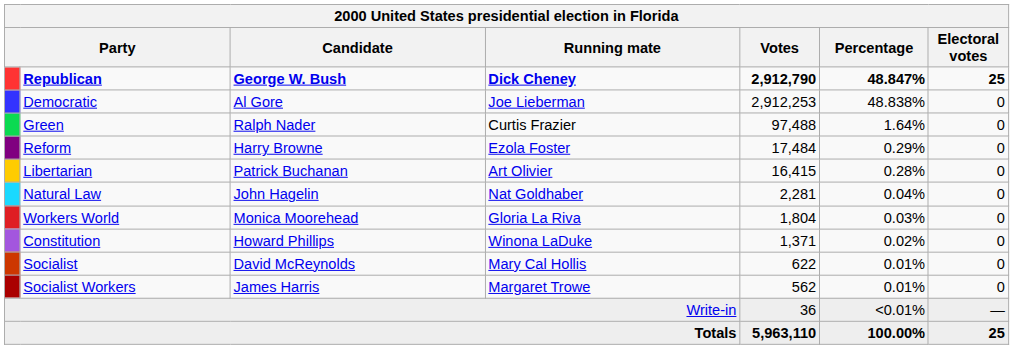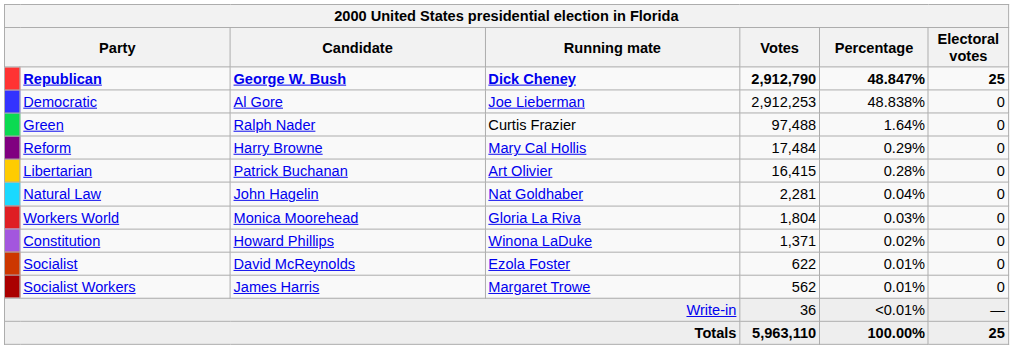 <table class="wikitable" style="font-size: 95%;">
 <tr>
 <th colspan="7">2000 United States presidential election in Florida</th>
 </tr>
 <tr>
 <th colspan="2" style="width: 15em">Party</th>
 <th style="width: 17em">Candidate</th>
 <th style="width: 17em">Running mate</th>
 <th style="width: 5em">Votes</th>
 <th style="width: 7em">Percentage</th>
 <th style="width: 5em">Electoral votes</th>
 </tr>
 <tr>
 <th style="background:#f33; width:3px;"></th>
 <td style="width: 130px"><strong><a href='#'>Republican</a></strong></td>
 <td><strong><a href='#'>George W. Bush</a></strong></td>
 <td><strong><a href='#'>Dick Cheney</a></strong></td>
 <td style="text-align:right;"><strong>2,912,790</strong></td>
 <td style="text-align:right;"><strong>48.847%</strong></td>
 <td style="text-align:right;"><strong>25</strong></td>
 </tr>
 <tr>
 <th style="background:#33f; width:3px;"></th>
 <td style="width: 130px"><a href='#'>Democratic</a></td>
 <td><a href='#'>Al Gore</a></td>
 <td><a href='#'>Joe Lieberman</a></td>
 <td style="text-align:right;">2,912,253</td>
 <td style="text-align:right;">48.838%</td>
 <td style="text-align:right;">0</td>
 </tr>
 <tr>
 <th style="background:#0bda51; width:3px;"></th>
 <td style="width: 130px"><a href='#'>Green</a></td>
 <td><a href='#'>Ralph Nader</a></td>
 <td>Curtis Frazier</td>
 <td style="text-align:right;">97,488</td>
 <td style="text-align:right;">1.64%</td>
 <td style="text-align:right;">0</td>
 </tr>
 <tr>
 <th style="background:Purple; width:3px;"></th>
 <td style="width: 130px"><a href='#'>Reform</a></td>
 <td><a href='#'>Harry Browne</a></td>
-<td><a href='#'>Ezola Foster</a></td>
+<td><a href='#'>Mary Cal Hollis</a></td>
 <td style="text-align:right;">17,484</td>
 <td style="text-align:right;">0.29%</td>
 <td style="text-align:right;">0</td>
 </tr>
 <tr>
 <th style="background-color:#FFCC00; width: 3px"></th>
 <td style="width: 130px"><a href='#'>Libertarian</a></td>
 <td><a href='#'>Patrick Buchanan</a></td>
 <td><a href='#'>Art Olivier</a></td>
 <td align="right">16,415</td>
 <td align="right">0.28%</td>
 <td align="right">0</td>
 </tr>
 <tr>
 <th style="background:#1ad9ff; width:3px;"></th>
 <td style="width: 130px"><a href='#'>Natural Law</a></td>
 <td><a href='#'>John Hagelin</a></td>
 <td><a href='#'>Nat Goldhaber</a></td>
 <td style="text-align:right;">2,281</td>
 <td style="text-align:right;">0.04%</td>
 <td style="text-align:right;">0</td>
 </tr>
 <tr>
 <th style="background:#df1e23; width:3px;"></th>
 <td style="width: 130px"><a href='#'>Workers World</a></td>
 <td><a href='#'>Monica Moorehead</a></td>
 <td><a href='#'>Gloria La Riva</a></td>
 <td style="text-align:right;">1,804</td>
 <td style="text-align:right;">0.03%</td>
 <td style="text-align:right;">0</td>
 </tr>
 <tr>
 <th style="background:#a356de; width:3px;"></th>
 <td style="width: 130px"><a href='#'>Constitution</a></td>
 <td><a href='#'>Howard Phillips</a></td>
 <td><a href='#'>Winona LaDuke</a></td>
 <td style="text-align:right;">1,371</td>
 <td style="text-align:right;">0.02%</td>
 <td style="text-align:right;">0</td>
 </tr>
 <tr>
 <th style="background:#CD3700; width:3px;"></th>
 <td style="width: 130px"><a href='#'>Socialist</a></td>
 <td><a href='#'>David McReynolds</a></td>
-<td><a href='#'>Mary Cal Hollis</a></td>
+<td><a href='#'>Ezola Foster</a></td>
 <td style="text-align:right;">622</td>
 <td style="text-align:right;">0.01%</td>
 <td style="text-align:right;">0</td>
 </tr>
 <tr>
 <th style="background:#a00; width:3px;"></th>
 <td style="width: 130px"><a href='#'>Socialist Workers</a></td>
 <td><a href='#'>James Harris</a></td>
 <td><a href='#'>Margaret Trowe</a></td>
 <td style="text-align:right;">562</td>
 <td style="text-align:right;">0.01%</td>
 <td style="text-align:right;">0</td>
 </tr>
 <tr bgcolor="#EEEEEE">
 <td colspan="4" align="right"><a href='#'>Write-in</a></td>
 <td align="right">36</td>
 <td align="right"><0.01%</td>
 <td align="right">—</td>
 </tr>
 <tr style="background:#eee; text-align:right;">
 <td colspan="4"><strong>Totals</strong></td>
 <td><strong>5,963,110</strong></td>
 <td><strong>100.00%</strong></td>
 <td><strong>25</strong></td>
 </tr>
 </table>
